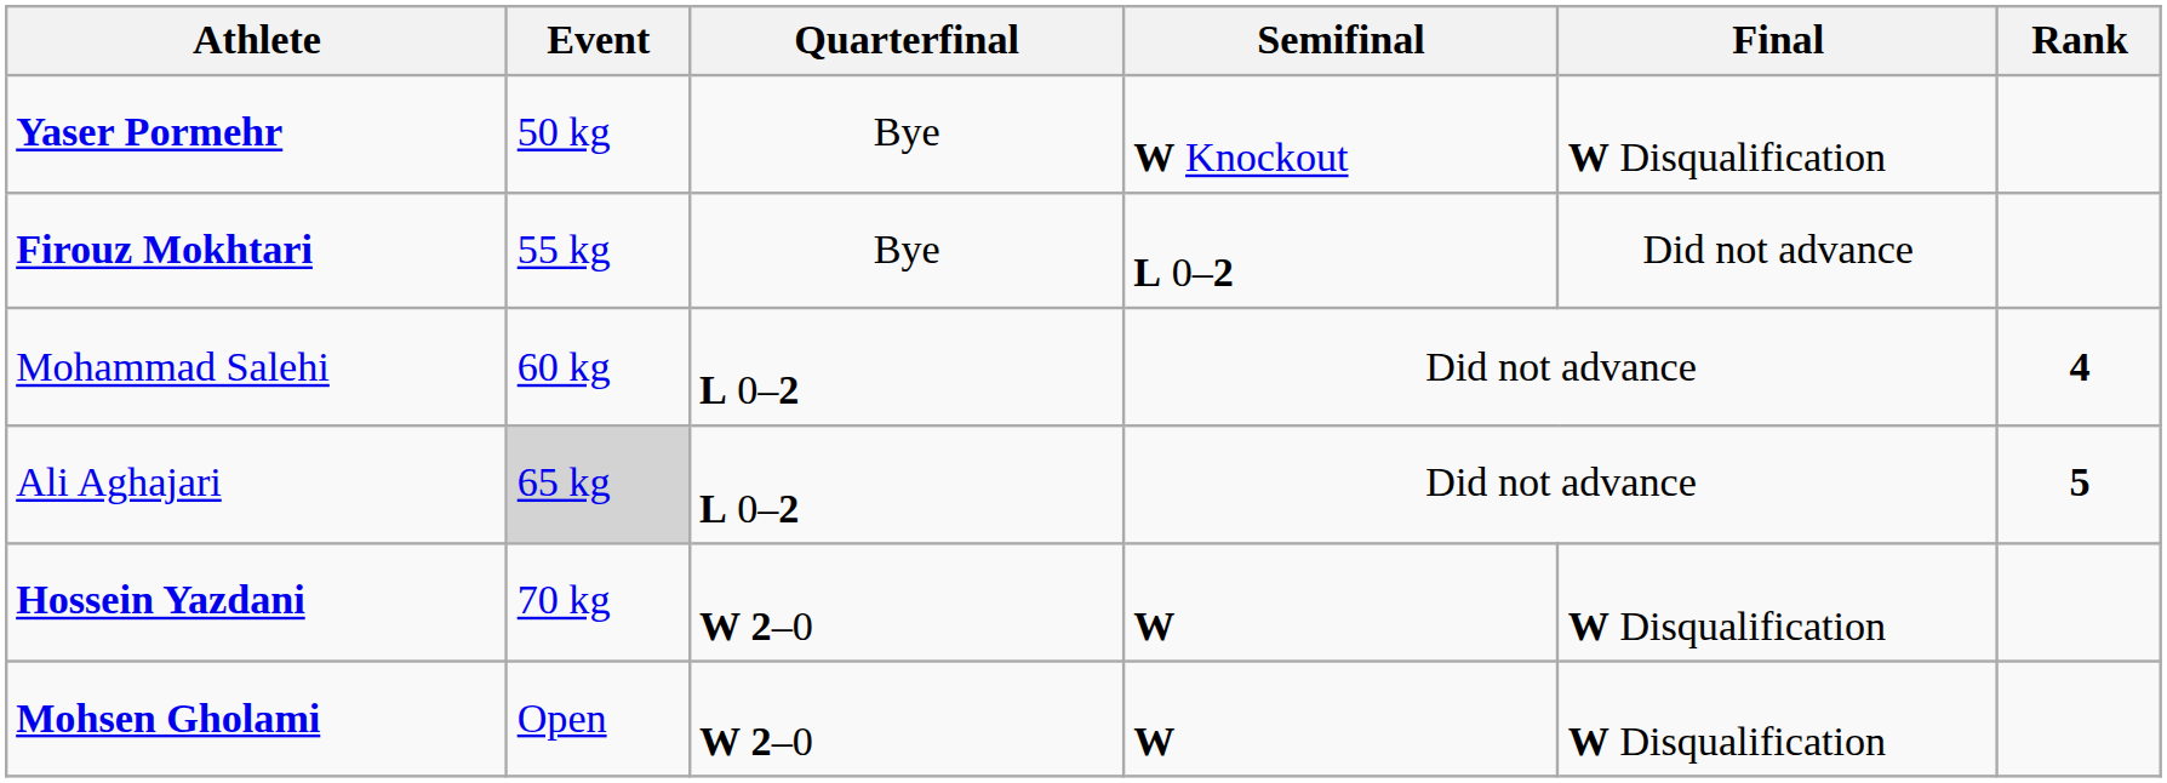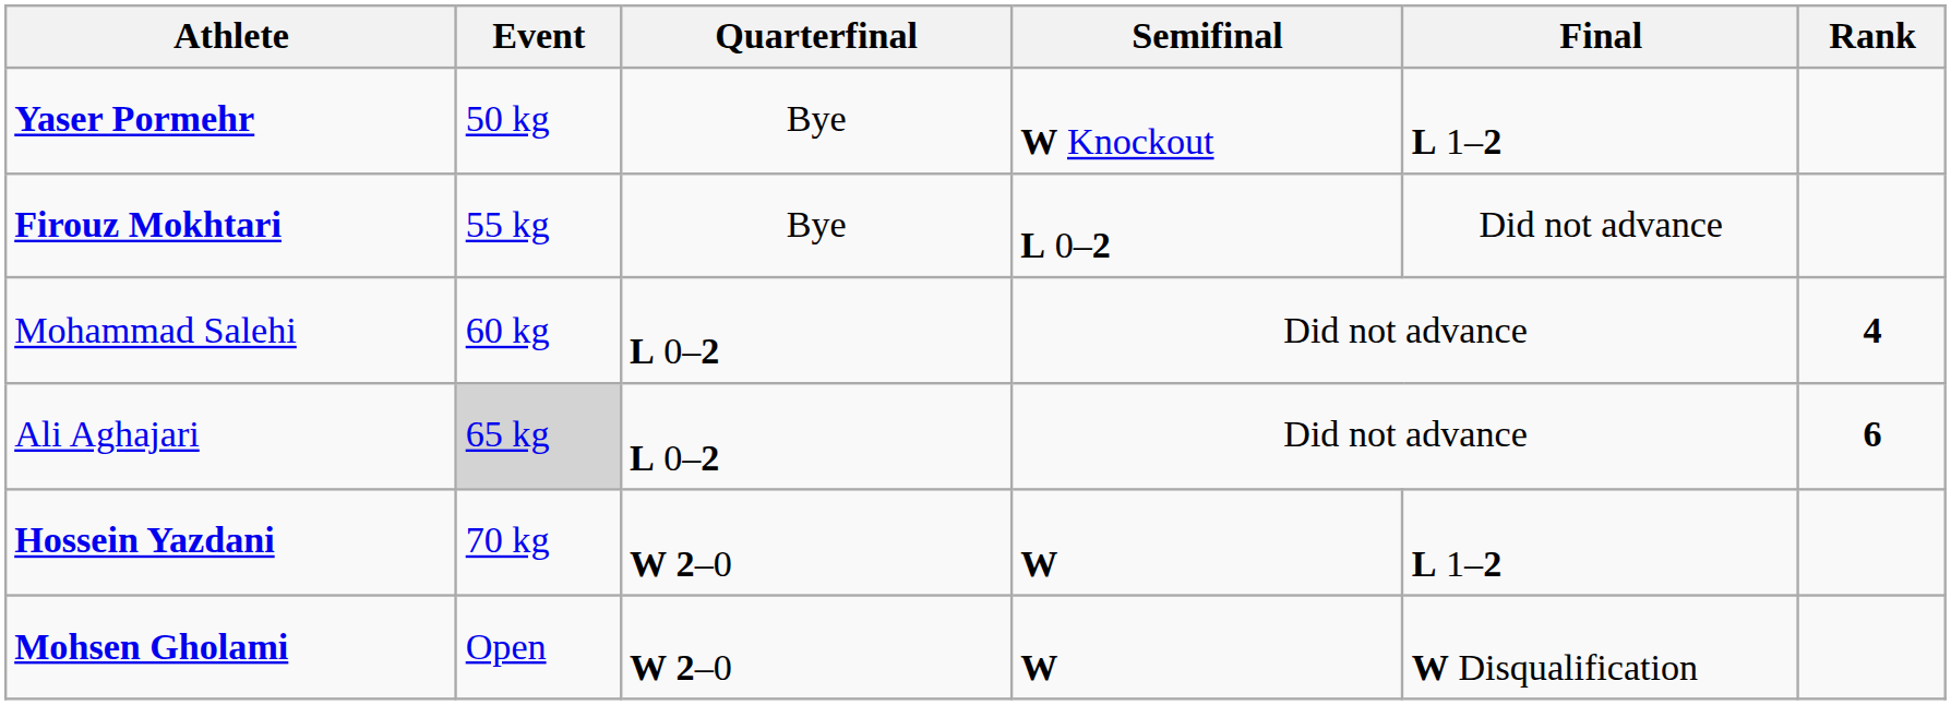 <table class="wikitable" width="85%" style="text-align:left; font-size:90%">
 <tr>
 <th width="15%">Athlete</th>
 <th width="5%">Event</th>
 <th width="13%">Quarterfinal</th>
 <th width="13%">Semifinal</th>
 <th width="13%">Final</th>
 <th width="4%">Rank</th>
 </tr>
 <tr>
 <td><strong><a href='#'>Yaser Pormehr</a></strong></td>
 <td><a href='#'>50 kg</a></td>
 <td align=center>Bye</td>
 <td><br><strong>W</strong> <a href='#'>Knockout</a></td>
-<td><br><strong>W</strong> Disqualification</td>
+<td><br><strong>L</strong> 1–<strong>2</strong></td>
 <td align=center></td>
 </tr>
 <tr>
 <td><strong><a href='#'>Firouz Mokhtari</a></strong></td>
 <td><a href='#'>55 kg</a></td>
 <td align=center>Bye</td>
 <td><br><strong>L</strong> 0–<strong>2</strong></td>
 <td align=center>Did not advance</td>
 <td align=center></td>
 </tr>
 <tr>
 <td><a href='#'>Mohammad Salehi</a></td>
 <td><a href='#'>60 kg</a></td>
 <td><br><strong>L</strong> 0–<strong>2</strong></td>
 <td colspan=2 align=center>Did not advance</td>
 <td align=center><strong>4</strong></td>
 </tr>
 <tr>
 <td><a href='#'>Ali Aghajari</a></td>
 <td style="background: lightgrey;"><a href='#'>65 kg</a></td>
 <td><br><strong>L</strong> 0–<strong>2</strong></td>
 <td colspan=2 align=center>Did not advance</td>
-<td align=center><strong>5</strong></td>
+<td align=center><strong>6</strong></td>
 </tr>
 <tr>
 <td><strong><a href='#'>Hossein Yazdani</a></strong></td>
 <td><a href='#'>70 kg</a></td>
 <td><br><strong>W</strong> <strong>2</strong>–0</td>
 <td><br><strong>W</strong> </td>
-<td><br><strong>W</strong> Disqualification</td>
+<td><br><strong>L</strong> 1–<strong>2</strong></td>
 <td align=center></td>
 </tr>
 <tr>
 <td><strong><a href='#'>Mohsen Gholami</a></strong></td>
 <td><a href='#'>Open</a></td>
 <td><br><strong>W</strong> <strong>2</strong>–0</td>
 <td><br><strong>W</strong> </td>
 <td><br><strong>W</strong> Disqualification</td>
 <td align=center></td>
 </tr>
 </table>
